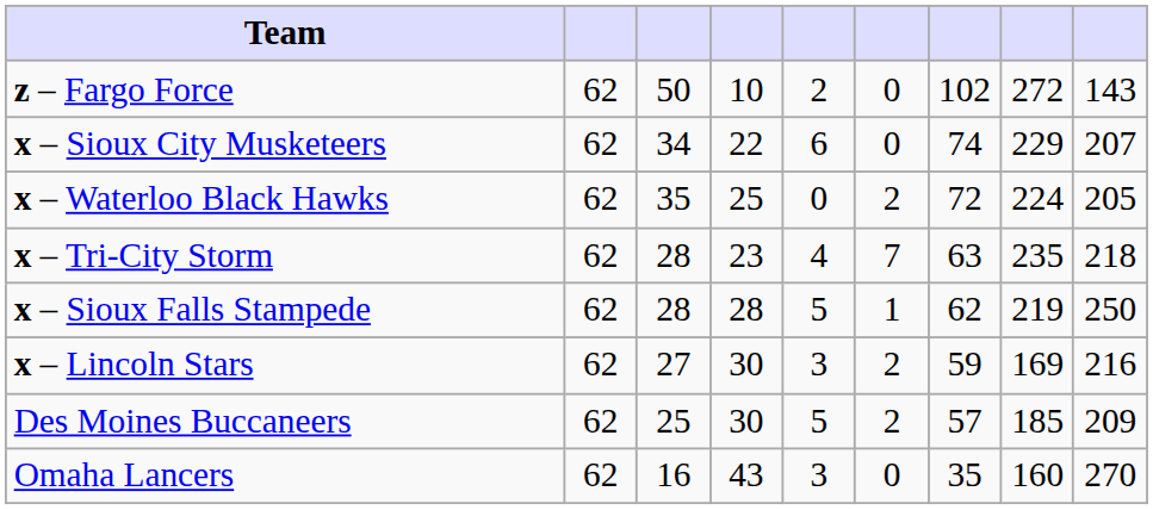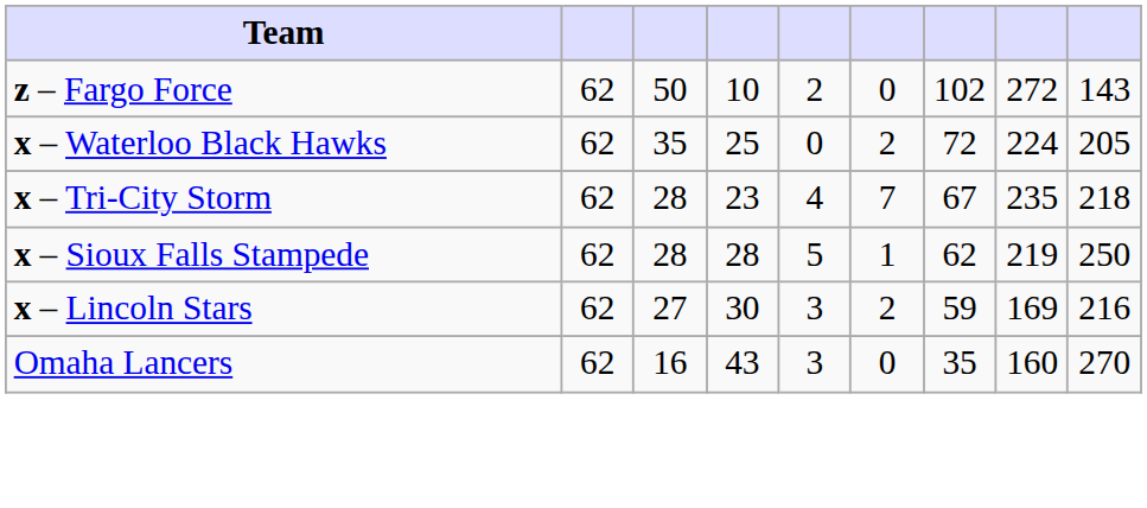 <table class="wikitable" style="text-align:center">
 <tr>
 <th style="background:#ddf; width:46%;">Team</th>
 <th style="background:#ddf; width:6%;"></th>
 <th style="background:#ddf; width:6%;"></th>
 <th style="background:#ddf; width:6%;"></th>
 <th style="background:#ddf; width:6%;"></th>
 <th style="background:#ddf; width:6%;"></th>
 <th style="background:#ddf; width:6%;"></th>
 <th style="background:#ddf; width:6%;"></th>
 <th style="background:#ddf; width:6%;"></th>
 </tr>
 <tr>
 <td align=left><strong>z</strong> – <a href='#'>Fargo Force</a></td>
 <td>62</td>
 <td>50</td>
 <td>10</td>
 <td>2</td>
 <td>0</td>
 <td>102</td>
 <td>272</td>
 <td>143</td>
 </tr>
 <tr>
-<td align=left><strong>x</strong> – <a href='#'>Sioux City Musketeers</a></td>
-<td>62</td>
-<td>34</td>
-<td>22</td>
-<td>6</td>
-<td>0</td>
-<td>74</td>
-<td>229</td>
-<td>207</td>
-</tr>
-<tr>
 <td align=left><strong>x</strong> – <a href='#'>Waterloo Black Hawks</a></td>
 <td>62</td>
 <td>35</td>
 <td>25</td>
 <td>0</td>
 <td>2</td>
 <td>72</td>
 <td>224</td>
 <td>205</td>
 </tr>
 <tr>
 <td align=left><strong>x</strong> – <a href='#'>Tri-City Storm</a></td>
 <td>62</td>
 <td>28</td>
 <td>23</td>
 <td>4</td>
 <td>7</td>
-<td>63</td>
+<td>67</td>
 <td>235</td>
 <td>218</td>
 </tr>
 <tr>
 <td align=left><strong>x</strong> – <a href='#'>Sioux Falls Stampede</a></td>
 <td>62</td>
 <td>28</td>
 <td>28</td>
 <td>5</td>
 <td>1</td>
 <td>62</td>
 <td>219</td>
 <td>250</td>
 </tr>
 <tr>
 <td align=left><strong>x</strong> – <a href='#'>Lincoln Stars</a></td>
 <td>62</td>
 <td>27</td>
 <td>30</td>
 <td>3</td>
 <td>2</td>
 <td>59</td>
 <td>169</td>
 <td>216</td>
 </tr>
 <tr>
-<td align=left><a href='#'>Des Moines Buccaneers</a></td>
-<td>62</td>
-<td>25</td>
-<td>30</td>
-<td>5</td>
-<td>2</td>
-<td>57</td>
-<td>185</td>
-<td>209</td>
-</tr>
-<tr>
 <td align=left><a href='#'>Omaha Lancers</a></td>
 <td>62</td>
 <td>16</td>
 <td>43</td>
 <td>3</td>
 <td>0</td>
 <td>35</td>
 <td>160</td>
 <td>270</td>
 </tr>
 </table>
